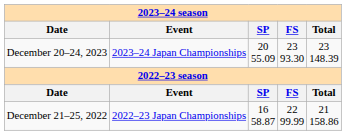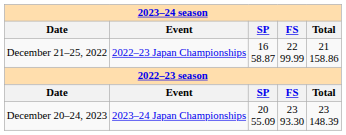 <table class="wikitable">
 <tr>
 <th style="background-color: #ffdead; " colspan=5 align=center><a href='#'>2023–24 season</a></th>
+</tr>
+<tr>
+<th>Date</th>
+<th>Event</th>
+<th><a href='#'>SP</a></th>
+<th><a href='#'>FS</a></th>
+<th>Total</th>
+</tr>
+<tr>
+<td>December 21–25, 2022</td>
+<td><a href='#'>2022–23 Japan Championships</a></td>
+<td align=center>16 <br> 58.87</td>
+<td align=center>22 <br> 99.99</td>
+<td align=center>21 <br> 158.86</td>
+</tr>
+<tr>
+<th style="background-color: #ffdead; " colspan=5 align=center><a href='#'>2022–23 season</a></th>
 </tr>
 <tr>
 <th>Date</th>
 <th>Event</th>
 <th><a href='#'>SP</a></th>
 <th><a href='#'>FS</a></th>
 <th>Total</th>
 </tr>
 <tr>
 <td>December 20–24, 2023</td>
 <td><a href='#'>2023–24 Japan Championships</a></td>
 <td align=center>20 <br> 55.09</td>
 <td align=center>23 <br> 93.30</td>
 <td align=center>23 <br> 148.39</td>
 </tr>
-<tr>
-<th style="background-color: #ffdead; " colspan=5 align=center><a href='#'>2022–23 season</a></th>
-</tr>
-<tr>
-<th>Date</th>
-<th>Event</th>
-<th><a href='#'>SP</a></th>
-<th><a href='#'>FS</a></th>
-<th>Total</th>
-</tr>
-<tr>
-<td>December 21–25, 2022</td>
-<td><a href='#'>2022–23 Japan Championships</a></td>
-<td align=center>16 <br> 58.87</td>
-<td align=center>22 <br> 99.99</td>
-<td align=center>21 <br> 158.86</td>
-</tr>
 </table>
